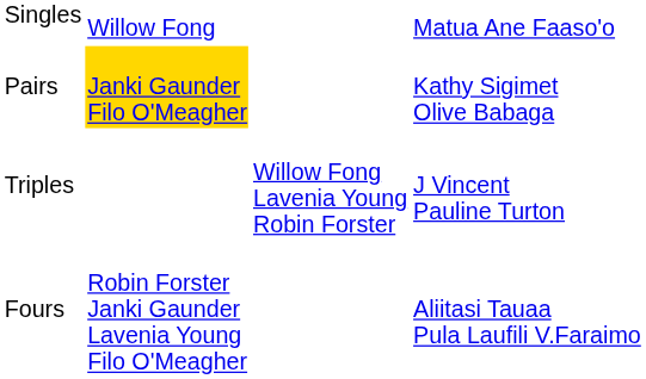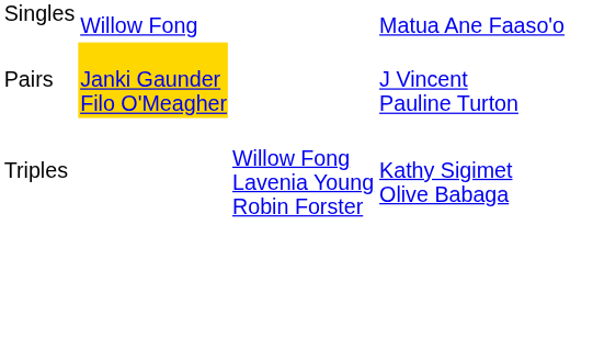 <table>
 <tr>
 <td>Singles</td>
 <td><br><a href='#'>Willow Fong</a></td>
 <td><br></td>
 <td><br><a href='#'>Matua Ane Faaso'o</a></td>
 </tr>
 <tr>
 <td>Pairs</td>
 <td style="background: gold;"><br><a href='#'>Janki Gaunder</a><br><a href='#'>Filo O'Meagher</a></td>
 <td><br></td>
-<td><br><a href='#'>Kathy Sigimet</a><br><a href='#'>Olive Babaga</a></td>
+<td><br><a href='#'>J Vincent</a><br><a href='#'>Pauline Turton</a></td>
 </tr>
 <tr>
 <td>Triples</td>
 <td><br></td>
 <td><br><a href='#'>Willow Fong</a><br><a href='#'>Lavenia Young</a><br><a href='#'>Robin Forster</a></td>
-<td><br><a href='#'>J Vincent</a><br><a href='#'>Pauline Turton</a></td>
-</tr>
-<tr>
-<td>Fours</td>
-<td><br><a href='#'>Robin Forster</a><br><a href='#'>Janki Gaunder</a><br><a href='#'>Lavenia Young</a><br><a href='#'>Filo O'Meagher</a></td>
-<td><br></td>
-<td><br><a href='#'>Aliitasi Tauaa</a><br><a href='#'>Pula Laufili V.Faraimo</a></td>
+<td><br><a href='#'>Kathy Sigimet</a><br><a href='#'>Olive Babaga</a></td>
 </tr>
 </table>
